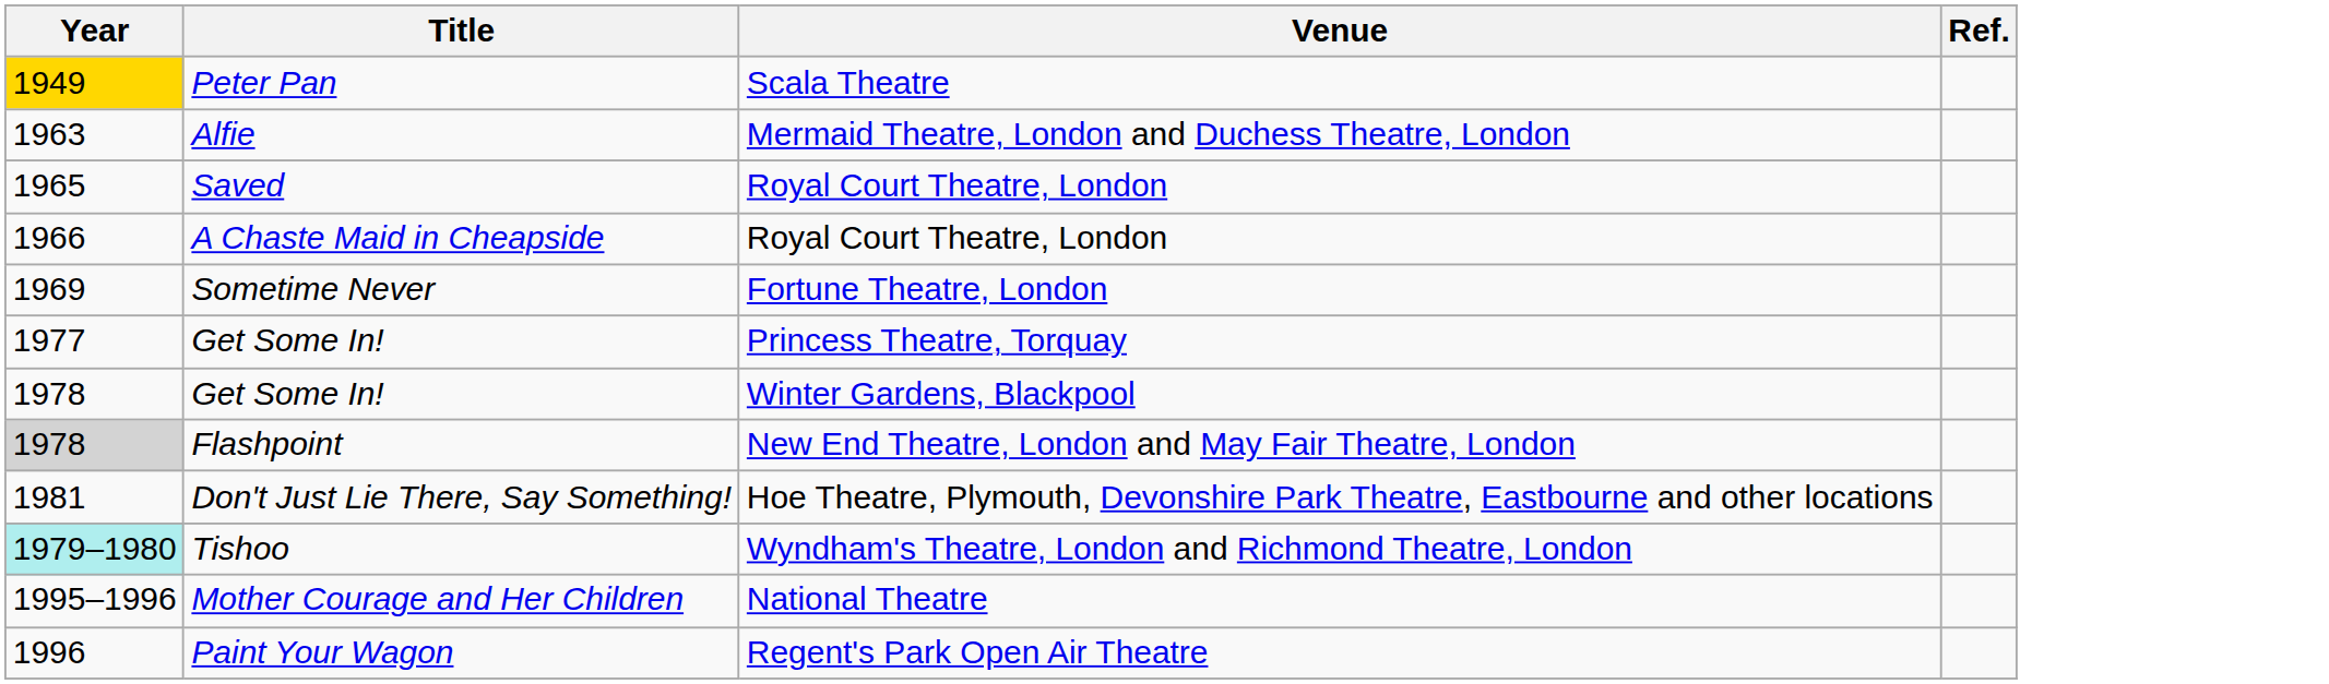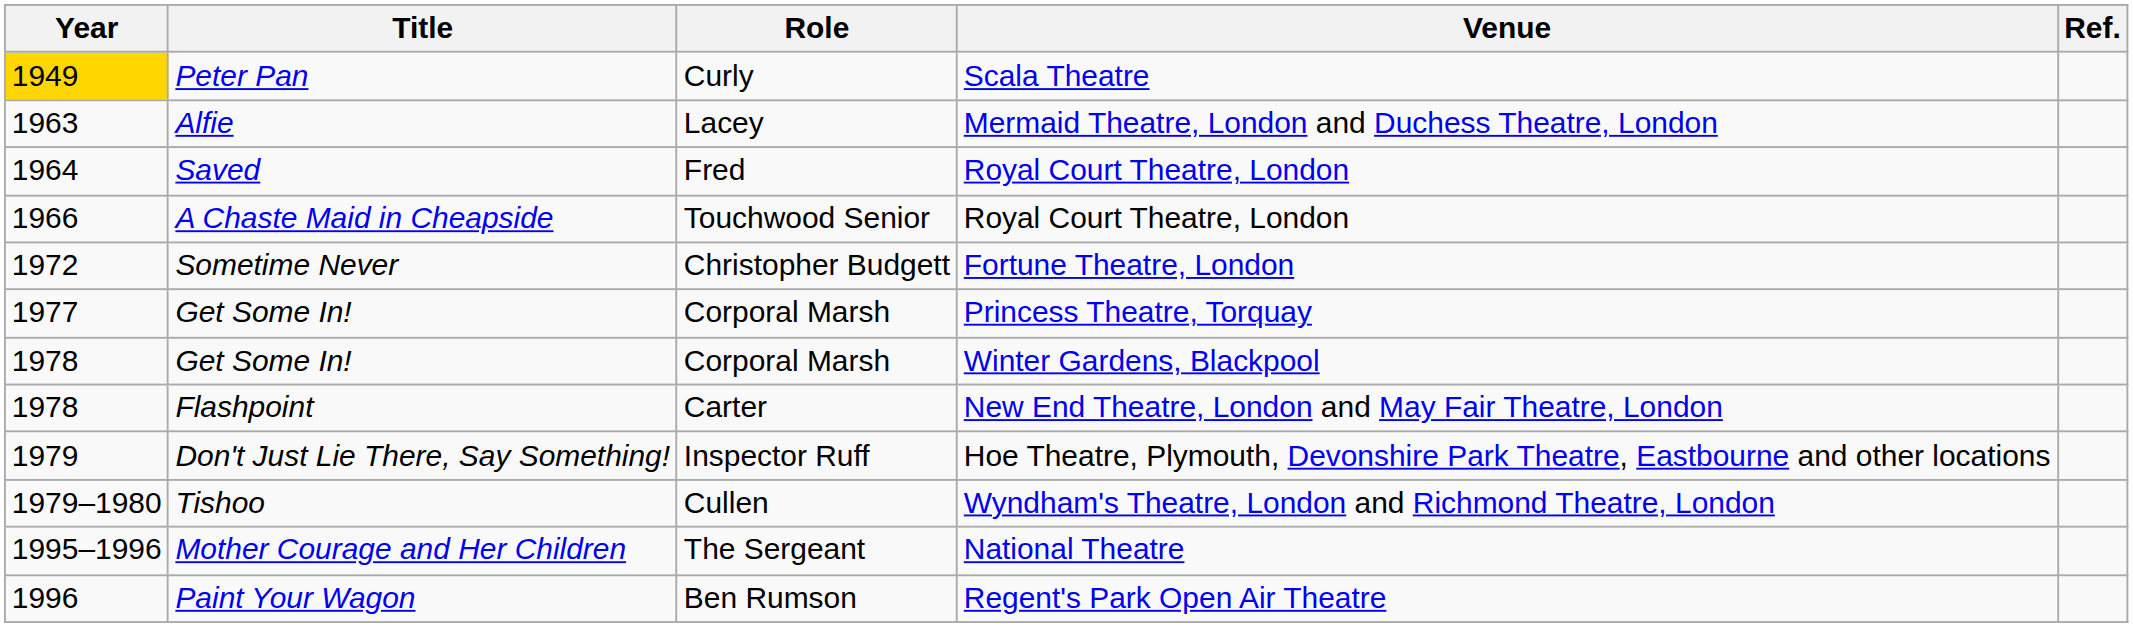 <table class="wikitable sortable">
 <tr>
 <th>Year</th>
 <th>Title</th>
+<th>Role</th>
 <th>Venue</th>
 <th>Ref.</th>
 </tr>
 <tr>
 <td style="background: gold;">1949</td>
 <td><em><a href='#'>Peter Pan</a></em></td>
+<td>Curly</td>
 <td><a href='#'>Scala Theatre</a></td>
 <td></td>
 </tr>
 <tr>
 <td>1963</td>
 <td><em><a href='#'>Alfie</a></em></td>
+<td>Lacey</td>
 <td><a href='#'>Mermaid Theatre, London</a> and <a href='#'>Duchess Theatre, London</a></td>
 <td></td>
 </tr>
 <tr>
-<td>1965</td>
+<td>1964</td>
 <td><em><a href='#'>Saved</a></em></td>
+<td>Fred</td>
 <td><a href='#'>Royal Court Theatre, London</a></td>
 <td></td>
 </tr>
 <tr>
 <td>1966</td>
 <td><em><a href='#'>A Chaste Maid in Cheapside</a></em></td>
+<td>Touchwood Senior</td>
 <td>Royal Court Theatre, London</td>
 <td></td>
 </tr>
 <tr>
-<td>1969</td>
+<td>1972</td>
 <td><em>Sometime Never</em></td>
+<td>Christopher Budgett</td>
 <td><a href='#'>Fortune Theatre, London</a></td>
 <td></td>
 </tr>
 <tr>
 <td>1977</td>
 <td><em>Get Some In!</em></td>
+<td>Corporal Marsh</td>
 <td><a href='#'>Princess Theatre, Torquay</a></td>
 <td></td>
 </tr>
 <tr>
 <td>1978</td>
 <td><em>Get Some In!</em></td>
+<td>Corporal Marsh</td>
 <td><a href='#'>Winter Gardens, Blackpool</a></td>
 <td></td>
 </tr>
 <tr>
-<td style="background: lightgrey;">1978</td>
+<td>1978</td>
 <td><em>Flashpoint</em></td>
+<td>Carter</td>
 <td><a href='#'>New End Theatre, London</a> and <a href='#'>May Fair Theatre, London</a></td>
 <td></td>
 </tr>
 <tr>
-<td>1981</td>
+<td>1979</td>
 <td><em>Don't Just Lie There, Say Something!</em></td>
+<td>Inspector Ruff</td>
 <td>Hoe Theatre, Plymouth, <a href='#'>Devonshire Park Theatre</a>, <a href='#'>Eastbourne</a> and other locations</td>
 <td></td>
 </tr>
 <tr>
-<td style="background: paleturquoise;">1979–1980</td>
+<td>1979–1980</td>
 <td><em>Tishoo</em></td>
+<td>Cullen</td>
 <td><a href='#'>Wyndham's Theatre, London</a> and <a href='#'>Richmond Theatre, London</a></td>
 <td></td>
 </tr>
 <tr>
 <td>1995–1996</td>
 <td><em><a href='#'>Mother Courage and Her Children</a></em></td>
+<td>The Sergeant</td>
 <td><a href='#'>National Theatre</a></td>
 <td></td>
 </tr>
 <tr>
 <td>1996</td>
 <td><em><a href='#'>Paint Your Wagon</a></em></td>
+<td>Ben Rumson</td>
 <td><a href='#'>Regent's Park Open Air Theatre</a></td>
 <td></td>
 </tr>
 </table>
